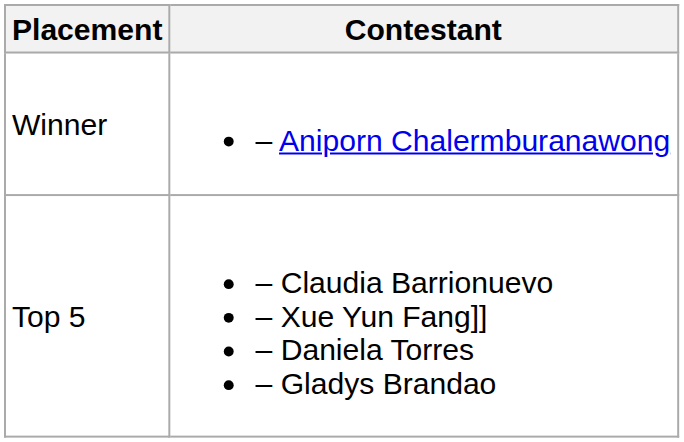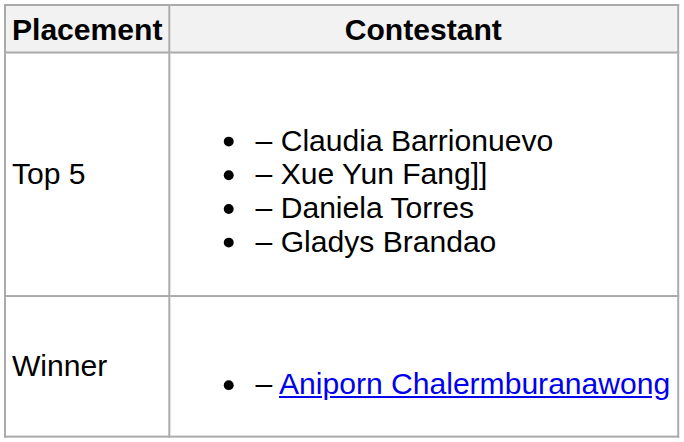 <table class="wikitable sortable" style="background:#FFFFFF; font-size:95%;">
 <tr>
 <th>Placement</th>
 <th>Contestant</th>
 </tr>
 <tr>
+<td>Top 5</td>
+<td><br><ul><li> – Claudia Barrionuevo</li><li> – Xue Yun Fang]]</li><li> – Daniela Torres</li><li> – Gladys Brandao</li></ul></td>
+</tr>
+<tr>
 <td>Winner</td>
 <td><br><ul><li> – <a href='#'>Aniporn Chalermburanawong</a></li></ul></td>
 </tr>
-<tr>
-<td>Top 5</td>
-<td><br><ul><li> – Claudia Barrionuevo</li><li> – Xue Yun Fang]]</li><li> – Daniela Torres</li><li> – Gladys Brandao</li></ul></td>
-</tr>
 </table>
